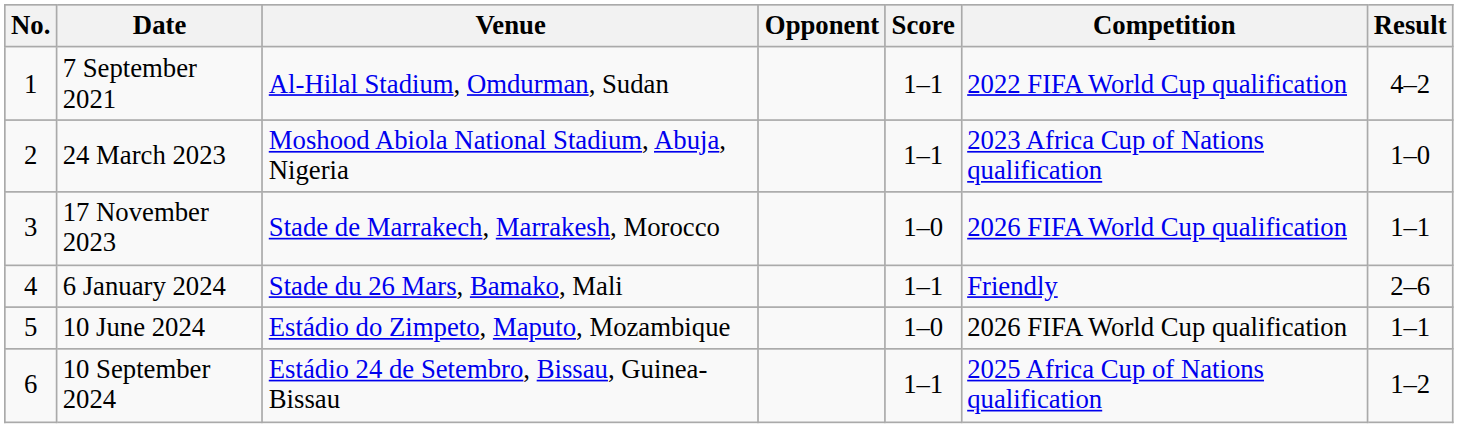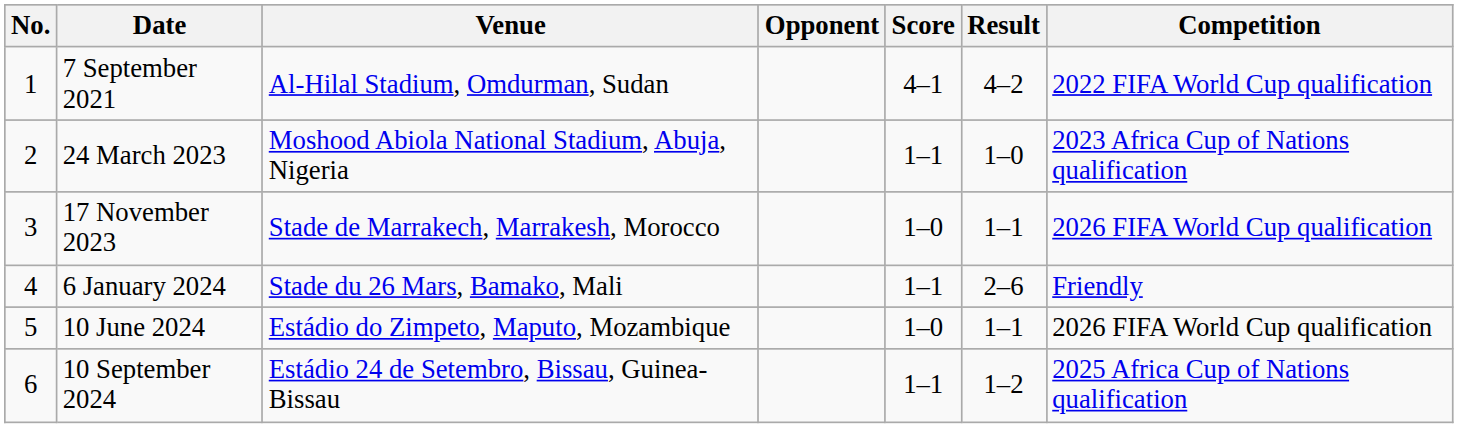 <table class="wikitable sortable">
 <tr>
 <th scope="col">No.</th>
 <th scope="col">Date</th>
 <th scope="col">Venue</th>
 <th scope="col">Opponent</th>
 <th scope="col">Score</th>
+<th scope="col">Result</th>
 <th scope="col">Competition</th>
-<th scope="col">Result</th>
 </tr>
 <tr>
 <td style="text-align:center">1</td>
 <td>7 September 2021</td>
 <td><a href='#'>Al-Hilal Stadium</a>, <a href='#'>Omdurman</a>, Sudan</td>
 <td></td>
-<td style="text-align:center">1–1</td>
+<td style="text-align:center">4–1</td>
+<td style="text-align:center">4–2</td>
 <td><a href='#'>2022 FIFA World Cup qualification</a></td>
-<td style="text-align:center">4–2</td>
 </tr>
 <tr>
 <td style="text-align:center">2</td>
 <td>24 March 2023</td>
 <td><a href='#'>Moshood Abiola National Stadium</a>, <a href='#'>Abuja</a>, Nigeria</td>
 <td></td>
 <td style="text-align:center">1–1</td>
+<td style="text-align:center">1–0</td>
 <td><a href='#'>2023 Africa Cup of Nations qualification</a></td>
-<td style="text-align:center">1–0</td>
 </tr>
 <tr>
 <td style="text-align:center">3</td>
 <td>17 November 2023</td>
 <td><a href='#'>Stade de Marrakech</a>, <a href='#'>Marrakesh</a>, Morocco</td>
 <td></td>
 <td style="text-align:center">1–0</td>
+<td style="text-align:center">1–1</td>
 <td><a href='#'>2026 FIFA World Cup qualification</a></td>
-<td style="text-align:center">1–1</td>
 </tr>
 <tr>
 <td style="text-align:center">4</td>
 <td>6 January 2024</td>
 <td><a href='#'>Stade du 26 Mars</a>, <a href='#'>Bamako</a>, Mali</td>
 <td></td>
 <td style="text-align:center">1–1</td>
+<td style="text-align:center">2–6</td>
 <td><a href='#'>Friendly</a></td>
-<td style="text-align:center">2–6</td>
 </tr>
 <tr>
 <td style="text-align:center">5</td>
 <td>10 June 2024</td>
 <td><a href='#'>Estádio do Zimpeto</a>, <a href='#'>Maputo</a>, Mozambique</td>
 <td></td>
 <td style="text-align:center">1–0</td>
+<td style="text-align:center">1–1</td>
 <td>2026 FIFA World Cup qualification</td>
-<td style="text-align:center">1–1</td>
 </tr>
 <tr>
 <td style="text-align:center">6</td>
 <td>10 September 2024</td>
 <td><a href='#'>Estádio 24 de Setembro</a>, <a href='#'>Bissau</a>, Guinea-Bissau</td>
 <td></td>
 <td style="text-align:center">1–1</td>
+<td style="text-align:center">1–2</td>
 <td><a href='#'>2025 Africa Cup of Nations qualification</a></td>
-<td style="text-align:center">1–2</td>
 </tr>
 </table>
